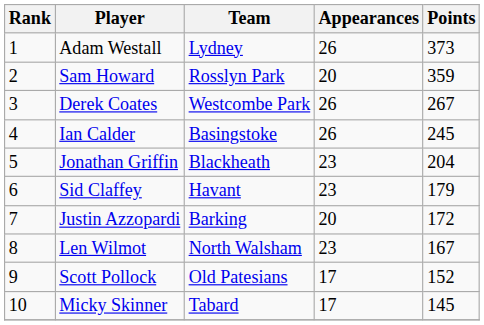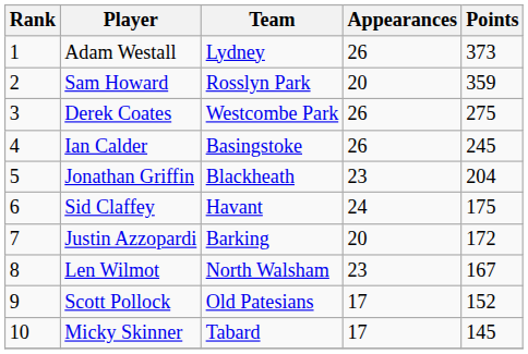 <table class="wikitable">
 <tr>
 <th>Rank</th>
 <th>Player</th>
 <th>Team</th>
 <th>Appearances</th>
 <th>Points</th>
 </tr>
 <tr>
 <td>1</td>
 <td> Adam Westall</td>
 <td><a href='#'>Lydney</a></td>
 <td>26</td>
 <td>373</td>
 </tr>
 <tr>
 <td>2</td>
 <td> <a href='#'>Sam Howard</a></td>
 <td><a href='#'>Rosslyn Park</a></td>
 <td>20</td>
 <td>359</td>
 </tr>
 <tr>
 <td>3</td>
 <td> <a href='#'>Derek Coates</a></td>
 <td><a href='#'>Westcombe Park</a></td>
 <td>26</td>
-<td>267</td>
+<td>275</td>
 </tr>
 <tr>
 <td>4</td>
 <td> <a href='#'>Ian Calder</a></td>
 <td><a href='#'>Basingstoke</a></td>
 <td>26</td>
 <td>245</td>
 </tr>
 <tr>
 <td>5</td>
 <td> <a href='#'>Jonathan Griffin</a></td>
 <td><a href='#'>Blackheath</a></td>
 <td>23</td>
 <td>204</td>
 </tr>
 <tr>
 <td>6</td>
 <td> <a href='#'>Sid Claffey</a></td>
 <td><a href='#'>Havant</a></td>
-<td>23</td>
-<td>179</td>
+<td>24</td>
+<td>175</td>
 </tr>
 <tr>
 <td>7</td>
 <td> <a href='#'>Justin Azzopardi</a></td>
 <td><a href='#'>Barking</a></td>
 <td>20</td>
 <td>172</td>
 </tr>
 <tr>
 <td>8</td>
 <td> <a href='#'>Len Wilmot</a></td>
 <td><a href='#'>North Walsham</a></td>
 <td>23</td>
 <td>167</td>
 </tr>
 <tr>
 <td>9</td>
 <td> <a href='#'>Scott Pollock</a></td>
 <td><a href='#'>Old Patesians</a></td>
 <td>17</td>
 <td>152</td>
 </tr>
 <tr>
 <td>10</td>
 <td> <a href='#'>Micky Skinner</a></td>
 <td><a href='#'>Tabard</a></td>
 <td>17</td>
 <td>145</td>
 </tr>
 <tr>
 </tr>
 </table>
